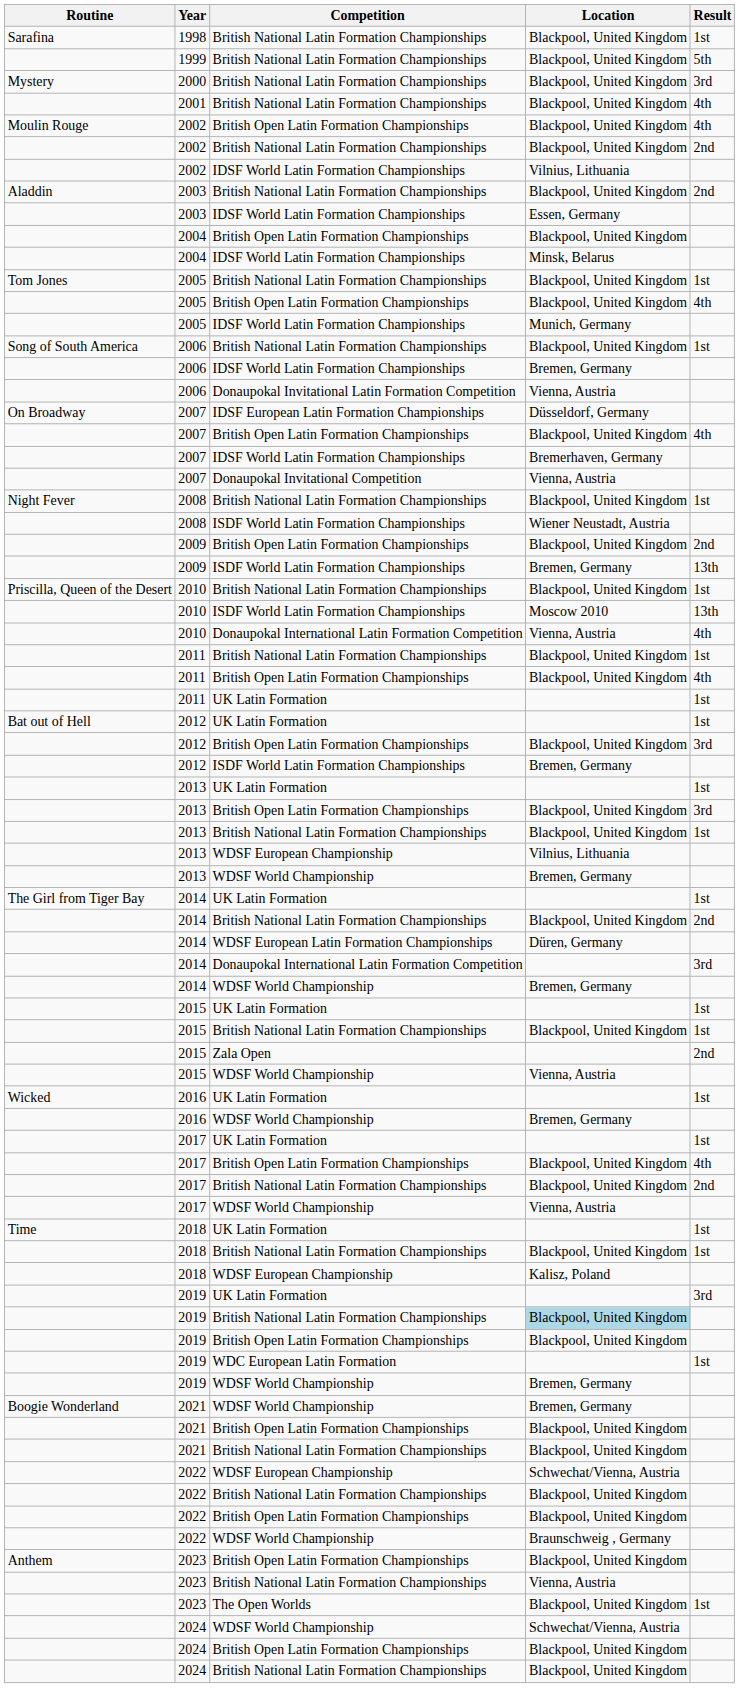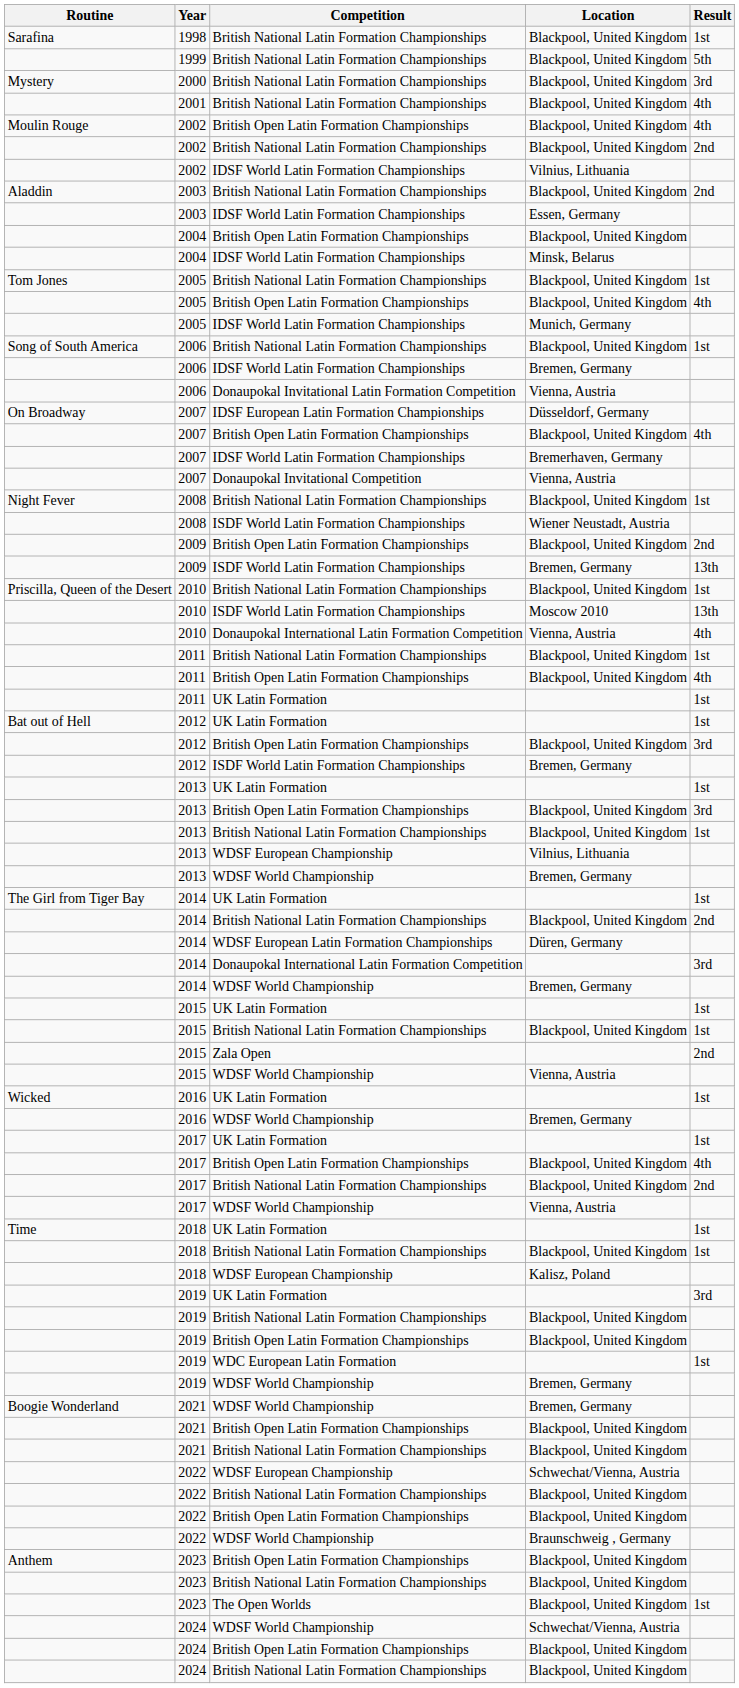 <table class="wikitable">
 <tr>
 <th>Routine</th>
 <th>Year</th>
 <th>Competition</th>
 <th>Location</th>
 <th>Result</th>
 </tr>
 <tr>
 <td>Sarafina</td>
 <td>1998</td>
 <td>British National Latin Formation Championships</td>
 <td>Blackpool, United Kingdom</td>
 <td>1st</td>
 </tr>
 <tr>
 <td></td>
 <td>1999</td>
 <td>British National Latin Formation Championships</td>
 <td>Blackpool, United Kingdom</td>
 <td>5th</td>
 </tr>
 <tr>
 <td>Mystery</td>
 <td>2000</td>
 <td>British National Latin Formation Championships</td>
 <td>Blackpool, United Kingdom</td>
 <td>3rd</td>
 </tr>
 <tr>
 <td></td>
 <td>2001</td>
 <td>British National Latin Formation Championships</td>
 <td>Blackpool, United Kingdom</td>
 <td>4th</td>
 </tr>
 <tr>
 <td>Moulin Rouge</td>
 <td>2002</td>
 <td>British Open Latin Formation Championships</td>
 <td>Blackpool, United Kingdom</td>
 <td>4th</td>
 </tr>
 <tr>
 <td></td>
 <td>2002</td>
 <td>British National Latin Formation Championships</td>
 <td>Blackpool, United Kingdom</td>
 <td>2nd</td>
 </tr>
 <tr>
 <td></td>
 <td>2002</td>
 <td>IDSF World Latin Formation Championships</td>
 <td>Vilnius, Lithuania</td>
 <td></td>
 </tr>
 <tr>
 <td>Aladdin</td>
 <td>2003</td>
 <td>British National Latin Formation Championships</td>
 <td>Blackpool, United Kingdom</td>
 <td>2nd</td>
 </tr>
 <tr>
 <td></td>
 <td>2003</td>
 <td>IDSF World Latin Formation Championships</td>
 <td>Essen, Germany</td>
 <td></td>
 </tr>
 <tr>
 <td></td>
 <td>2004</td>
 <td>British Open Latin Formation Championships</td>
 <td>Blackpool, United Kingdom</td>
 <td></td>
 </tr>
 <tr>
 <td></td>
 <td>2004</td>
 <td>IDSF World Latin Formation Championships</td>
 <td>Minsk, Belarus</td>
 <td></td>
 </tr>
 <tr>
 <td>Tom Jones</td>
 <td>2005</td>
 <td>British National Latin Formation Championships</td>
 <td>Blackpool, United Kingdom</td>
 <td>1st</td>
 </tr>
 <tr>
 <td></td>
 <td>2005</td>
 <td>British Open Latin Formation Championships</td>
 <td>Blackpool, United Kingdom</td>
 <td>4th</td>
 </tr>
 <tr>
 <td></td>
 <td>2005</td>
 <td>IDSF World Latin Formation Championships</td>
 <td>Munich, Germany</td>
 <td></td>
 </tr>
 <tr>
 <td>Song of South America</td>
 <td>2006</td>
 <td>British National Latin Formation Championships</td>
 <td>Blackpool, United Kingdom</td>
 <td>1st</td>
 </tr>
 <tr>
 <td></td>
 <td>2006</td>
 <td>IDSF World Latin Formation Championships</td>
 <td>Bremen, Germany</td>
 <td></td>
 </tr>
 <tr>
 <td></td>
 <td>2006</td>
 <td>Donaupokal Invitational Latin Formation Competition</td>
 <td>Vienna, Austria</td>
 <td></td>
 </tr>
 <tr>
 <td>On Broadway</td>
 <td>2007</td>
 <td>IDSF European Latin Formation Championships</td>
 <td>Düsseldorf, Germany</td>
 <td></td>
 </tr>
 <tr>
 <td></td>
 <td>2007</td>
 <td>British Open Latin Formation Championships</td>
 <td>Blackpool, United Kingdom</td>
 <td>4th</td>
 </tr>
 <tr>
 <td></td>
 <td>2007</td>
 <td>IDSF World Latin Formation Championships</td>
 <td>Bremerhaven, Germany</td>
 <td></td>
 </tr>
 <tr>
 <td></td>
 <td>2007</td>
 <td>Donaupokal Invitational Competition</td>
 <td>Vienna, Austria</td>
 <td></td>
 </tr>
 <tr>
 <td>Night Fever</td>
 <td>2008</td>
 <td>British National Latin Formation Championships</td>
 <td>Blackpool, United Kingdom</td>
 <td>1st</td>
 </tr>
 <tr>
 <td></td>
 <td>2008</td>
 <td>ISDF World Latin Formation Championships</td>
 <td>Wiener Neustadt, Austria</td>
 <td></td>
 </tr>
 <tr>
 <td></td>
 <td>2009</td>
 <td>British Open Latin Formation Championships</td>
 <td>Blackpool, United Kingdom</td>
 <td>2nd</td>
 </tr>
 <tr>
 <td></td>
 <td>2009</td>
 <td>ISDF World Latin Formation Championships</td>
 <td>Bremen, Germany</td>
 <td>13th</td>
 </tr>
 <tr>
 <td>Priscilla, Queen of the Desert</td>
 <td>2010</td>
 <td>British National Latin Formation Championships</td>
 <td>Blackpool, United Kingdom</td>
 <td>1st</td>
 </tr>
 <tr>
 <td></td>
 <td>2010</td>
 <td>ISDF World Latin Formation Championships</td>
 <td>Moscow 2010</td>
 <td>13th</td>
 </tr>
 <tr>
 <td></td>
 <td>2010</td>
 <td>Donaupokal International Latin Formation Competition</td>
 <td>Vienna, Austria</td>
 <td>4th</td>
 </tr>
 <tr>
 <td></td>
 <td>2011</td>
 <td>British National Latin Formation Championships</td>
 <td>Blackpool, United Kingdom</td>
 <td>1st</td>
 </tr>
 <tr>
 <td></td>
 <td>2011</td>
 <td>British Open Latin Formation Championships</td>
 <td>Blackpool, United Kingdom</td>
 <td>4th</td>
 </tr>
 <tr>
 <td></td>
 <td>2011</td>
 <td>UK Latin Formation</td>
 <td></td>
 <td>1st</td>
 </tr>
 <tr>
 <td>Bat out of Hell</td>
 <td>2012</td>
 <td>UK Latin Formation</td>
 <td></td>
 <td>1st</td>
 </tr>
 <tr>
 <td></td>
 <td>2012</td>
 <td>British Open Latin Formation Championships</td>
 <td>Blackpool, United Kingdom</td>
 <td>3rd</td>
 </tr>
 <tr>
 <td></td>
 <td>2012</td>
 <td>ISDF World Latin Formation Championships</td>
 <td>Bremen, Germany</td>
 <td></td>
 </tr>
 <tr>
 <td></td>
 <td>2013</td>
 <td>UK Latin Formation</td>
 <td></td>
 <td>1st</td>
 </tr>
 <tr>
 <td></td>
 <td>2013</td>
 <td>British Open Latin Formation Championships</td>
 <td>Blackpool, United Kingdom</td>
 <td>3rd</td>
 </tr>
 <tr>
 <td></td>
 <td>2013</td>
 <td>British National Latin Formation Championships</td>
 <td>Blackpool, United Kingdom</td>
 <td>1st</td>
 </tr>
 <tr>
 <td></td>
 <td>2013</td>
 <td>WDSF European Championship</td>
 <td>Vilnius, Lithuania</td>
 <td></td>
 </tr>
 <tr>
 <td></td>
 <td>2013</td>
 <td>WDSF World Championship</td>
 <td>Bremen, Germany</td>
 <td></td>
 </tr>
 <tr>
 <td>The Girl from Tiger Bay</td>
 <td>2014</td>
 <td>UK Latin Formation</td>
 <td></td>
 <td>1st</td>
 </tr>
 <tr>
 <td></td>
 <td>2014</td>
 <td>British National Latin Formation Championships</td>
 <td>Blackpool, United Kingdom</td>
 <td>2nd</td>
 </tr>
 <tr>
 <td></td>
 <td>2014</td>
 <td>WDSF European Latin Formation Championships</td>
 <td>Düren, Germany</td>
 <td></td>
 </tr>
 <tr>
 <td></td>
 <td>2014</td>
 <td>Donaupokal International Latin Formation Competition</td>
 <td></td>
 <td>3rd</td>
 </tr>
 <tr>
 <td></td>
 <td>2014</td>
 <td>WDSF World Championship</td>
 <td>Bremen, Germany</td>
 <td></td>
 </tr>
 <tr>
 <td></td>
 <td>2015</td>
 <td>UK Latin Formation</td>
 <td></td>
 <td>1st</td>
 </tr>
 <tr>
 <td></td>
 <td>2015</td>
 <td>British National Latin Formation Championships</td>
 <td>Blackpool, United Kingdom</td>
 <td>1st</td>
 </tr>
 <tr>
 <td></td>
 <td>2015</td>
 <td>Zala Open</td>
 <td></td>
 <td>2nd</td>
 </tr>
 <tr>
 <td></td>
 <td>2015</td>
 <td>WDSF World Championship</td>
 <td>Vienna, Austria</td>
 <td></td>
 </tr>
 <tr>
 <td>Wicked</td>
 <td>2016</td>
 <td>UK Latin Formation</td>
 <td></td>
 <td>1st</td>
 </tr>
 <tr>
 <td></td>
 <td>2016</td>
 <td>WDSF World Championship</td>
 <td>Bremen, Germany</td>
 <td></td>
 </tr>
 <tr>
 <td></td>
 <td>2017</td>
 <td>UK Latin Formation</td>
 <td></td>
 <td>1st</td>
 </tr>
 <tr>
 <td></td>
 <td>2017</td>
 <td>British Open Latin Formation Championships</td>
 <td>Blackpool, United Kingdom</td>
 <td>4th</td>
 </tr>
 <tr>
 <td></td>
 <td>2017</td>
 <td>British National Latin Formation Championships</td>
 <td>Blackpool, United Kingdom</td>
 <td>2nd</td>
 </tr>
 <tr>
 <td></td>
 <td>2017</td>
 <td>WDSF World Championship</td>
 <td>Vienna, Austria</td>
 <td></td>
 </tr>
 <tr>
 <td>Time</td>
 <td>2018</td>
 <td>UK Latin Formation</td>
 <td></td>
 <td>1st</td>
 </tr>
 <tr>
 <td></td>
 <td>2018</td>
 <td>British National Latin Formation Championships</td>
 <td>Blackpool, United Kingdom</td>
 <td>1st</td>
 </tr>
 <tr>
 <td></td>
 <td>2018</td>
 <td>WDSF European Championship</td>
 <td>Kalisz, Poland</td>
 <td></td>
 </tr>
 <tr>
 <td></td>
 <td>2019</td>
 <td>UK Latin Formation</td>
 <td></td>
 <td>3rd</td>
 </tr>
 <tr>
 <td></td>
 <td>2019</td>
 <td>British National Latin Formation Championships</td>
-<td style="background: lightblue;">Blackpool, United Kingdom</td>
+<td>Blackpool, United Kingdom</td>
 <td></td>
 </tr>
 <tr>
 <td></td>
 <td>2019</td>
 <td>British Open Latin Formation Championships</td>
 <td>Blackpool, United Kingdom</td>
 <td></td>
 </tr>
 <tr>
 <td></td>
 <td>2019</td>
 <td>WDC European Latin Formation</td>
 <td></td>
 <td>1st</td>
 </tr>
 <tr>
 <td></td>
 <td>2019</td>
 <td>WDSF World Championship</td>
 <td>Bremen, Germany</td>
 <td></td>
 </tr>
 <tr>
 <td>Boogie Wonderland</td>
 <td>2021</td>
 <td>WDSF World Championship</td>
 <td>Bremen, Germany</td>
 <td></td>
 </tr>
 <tr>
 <td></td>
 <td>2021</td>
 <td>British Open Latin Formation Championships</td>
 <td>Blackpool, United Kingdom</td>
 <td></td>
 </tr>
 <tr>
 <td></td>
 <td>2021</td>
 <td>British National Latin Formation Championships</td>
 <td>Blackpool, United Kingdom</td>
 <td></td>
 </tr>
 <tr>
 <td></td>
 <td>2022</td>
 <td>WDSF European Championship</td>
 <td>Schwechat/Vienna, Austria</td>
 <td></td>
 </tr>
 <tr>
 <td></td>
 <td>2022</td>
 <td>British National Latin Formation Championships</td>
 <td>Blackpool, United Kingdom</td>
 <td></td>
 </tr>
 <tr>
 <td></td>
 <td>2022</td>
 <td>British Open Latin Formation Championships</td>
 <td>Blackpool, United Kingdom</td>
 <td></td>
 </tr>
 <tr>
 <td></td>
 <td>2022</td>
 <td>WDSF World Championship</td>
 <td>Braunschweig , Germany</td>
 <td></td>
 </tr>
 <tr>
 <td>Anthem</td>
 <td>2023</td>
 <td>British Open Latin Formation Championships</td>
 <td>Blackpool, United Kingdom</td>
 <td></td>
 </tr>
 <tr>
 <td></td>
 <td>2023</td>
 <td>British National Latin Formation Championships</td>
-<td>Vienna, Austria</td>
+<td>Blackpool, United Kingdom</td>
 <td></td>
 </tr>
 <tr>
 <td></td>
 <td>2023</td>
 <td>The Open Worlds</td>
 <td>Blackpool, United Kingdom</td>
 <td>1st</td>
 </tr>
 <tr>
 <td></td>
 <td>2024</td>
 <td>WDSF World Championship</td>
 <td>Schwechat/Vienna, Austria</td>
 <td></td>
 </tr>
 <tr>
 <td></td>
 <td>2024</td>
 <td>British Open Latin Formation Championships</td>
 <td>Blackpool, United Kingdom</td>
 <td></td>
 </tr>
 <tr>
 <td></td>
 <td>2024</td>
 <td>British National Latin Formation Championships</td>
 <td>Blackpool, United Kingdom</td>
 <td></td>
 </tr>
 </table>
